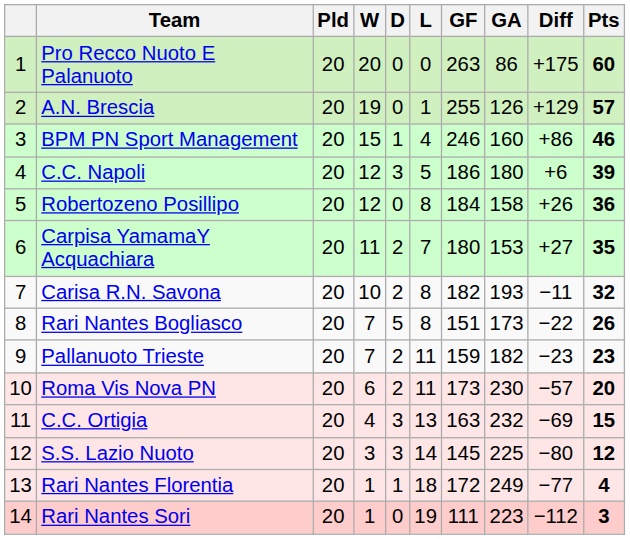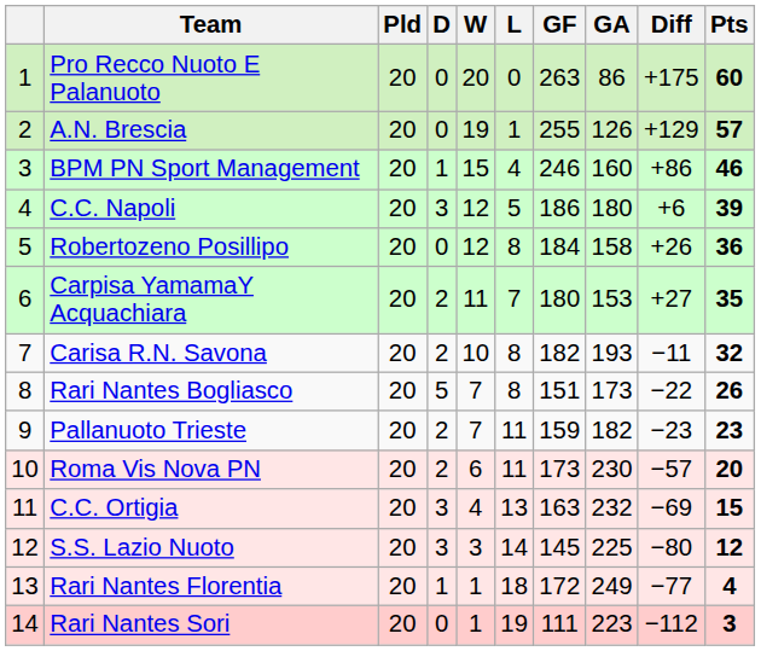 <table class="wikitable sortable" style="text-align:center">
 <tr>
 <th></th>
 <th width="210">Team</th>
 <th>Pld</th>
+<th>D</th>
 <th>W</th>
-<th>D</th>
 <th>L</th>
 <th>GF</th>
 <th>GA</th>
 <th>Diff</th>
 <th>Pts</th>
 </tr>
 <tr style="background: #D0F0C0;">
 <td>1</td>
 <td align=left> <a href='#'>Pro Recco Nuoto E Palanuoto</a></td>
 <td>20</td>
+<td>0</td>
 <td>20</td>
-<td>0</td>
 <td>0</td>
 <td>263</td>
 <td>86</td>
 <td>+175</td>
 <td><strong>60</strong></td>
 </tr>
 <tr style="background: #D0F0C0;">
 <td>2</td>
 <td align=left> <a href='#'>A.N. Brescia</a></td>
 <td>20</td>
+<td>0</td>
 <td>19</td>
-<td>0</td>
 <td>1</td>
 <td>255</td>
 <td>126</td>
 <td>+129</td>
 <td><strong>57</strong></td>
 </tr>
 <tr style="background: #CCFFCC;">
 <td>3</td>
 <td align=left> <a href='#'>BPM PN Sport Management</a></td>
 <td>20</td>
+<td>1</td>
 <td>15</td>
-<td>1</td>
 <td>4</td>
 <td>246</td>
 <td>160</td>
 <td>+86</td>
 <td><strong>46</strong></td>
 </tr>
 <tr style="background: #CCFFCC;">
 <td>4</td>
 <td align=left> <a href='#'>C.C. Napoli</a></td>
 <td>20</td>
+<td>3</td>
 <td>12</td>
-<td>3</td>
 <td>5</td>
 <td>186</td>
 <td>180</td>
 <td>+6</td>
 <td><strong>39</strong></td>
 </tr>
 <tr style="background: #CCFFCC;">
 <td>5</td>
 <td align=left> <a href='#'>Robertozeno Posillipo</a></td>
 <td>20</td>
+<td>0</td>
 <td>12</td>
-<td>0</td>
 <td>8</td>
 <td>184</td>
 <td>158</td>
 <td>+26</td>
 <td><strong>36</strong></td>
 </tr>
 <tr style="background: #CCFFCC;">
 <td>6</td>
 <td align=left> <a href='#'>Carpisa YamamaY Acquachiara</a></td>
 <td>20</td>
+<td>2</td>
 <td>11</td>
-<td>2</td>
 <td>7</td>
 <td>180</td>
 <td>153</td>
 <td>+27</td>
 <td><strong>35</strong></td>
 </tr>
 <tr>
 <td>7</td>
 <td align=left> <a href='#'>Carisa R.N. Savona</a></td>
 <td>20</td>
+<td>2</td>
 <td>10</td>
-<td>2</td>
 <td>8</td>
 <td>182</td>
 <td>193</td>
 <td>−11</td>
 <td><strong>32</strong></td>
 </tr>
 <tr>
 <td>8</td>
 <td align=left> <a href='#'>Rari Nantes Bogliasco</a></td>
 <td>20</td>
+<td>5</td>
 <td>7</td>
-<td>5</td>
 <td>8</td>
 <td>151</td>
 <td>173</td>
 <td>−22</td>
 <td><strong>26</strong></td>
 </tr>
 <tr>
 <td>9</td>
 <td align=left> <a href='#'>Pallanuoto Trieste</a></td>
 <td>20</td>
+<td>2</td>
 <td>7</td>
-<td>2</td>
 <td>11</td>
 <td>159</td>
 <td>182</td>
 <td>−23</td>
 <td><strong>23</strong></td>
 </tr>
 <tr style="background: #FFE6E6;">
 <td>10</td>
 <td align=left> <a href='#'>Roma Vis Nova PN</a></td>
 <td>20</td>
+<td>2</td>
 <td>6</td>
-<td>2</td>
 <td>11</td>
 <td>173</td>
 <td>230</td>
 <td>−57</td>
 <td><strong>20</strong></td>
 </tr>
 <tr style="background: #FFE6E6;">
 <td>11</td>
 <td align=left> <a href='#'>C.C. Ortigia</a></td>
 <td>20</td>
+<td>3</td>
 <td>4</td>
-<td>3</td>
 <td>13</td>
 <td>163</td>
 <td>232</td>
 <td>−69</td>
 <td><strong>15</strong></td>
 </tr>
 <tr style="background: #FFE6E6;">
 <td>12</td>
 <td align=left> <a href='#'>S.S. Lazio Nuoto</a></td>
 <td>20</td>
 <td>3</td>
 <td>3</td>
 <td>14</td>
 <td>145</td>
 <td>225</td>
 <td>−80</td>
 <td><strong>12</strong></td>
 </tr>
 <tr style="background: #FFE6E6;">
 <td>13</td>
 <td align=left> <a href='#'>Rari Nantes Florentia</a></td>
 <td>20</td>
 <td>1</td>
 <td>1</td>
 <td>18</td>
 <td>172</td>
 <td>249</td>
 <td>−77</td>
 <td><strong>4</strong></td>
 </tr>
 <tr style="background: #FFCCCC;">
 <td>14</td>
 <td align=left> <a href='#'>Rari Nantes Sori</a></td>
 <td>20</td>
+<td>0</td>
 <td>1</td>
-<td>0</td>
 <td>19</td>
 <td>111</td>
 <td>223</td>
 <td>−112</td>
 <td><strong>3</strong></td>
 </tr>
 </table>
